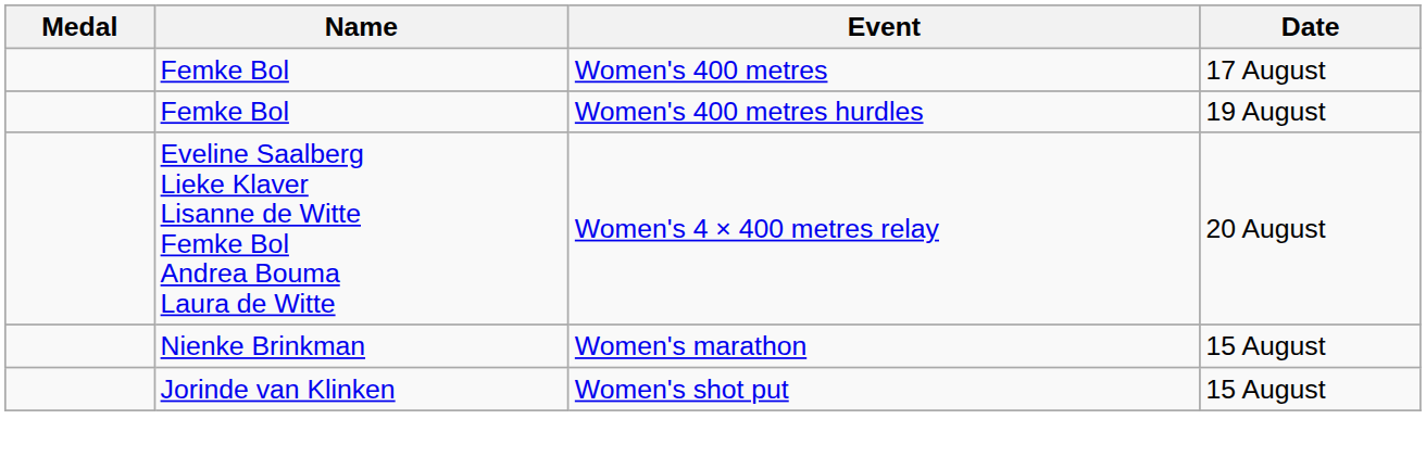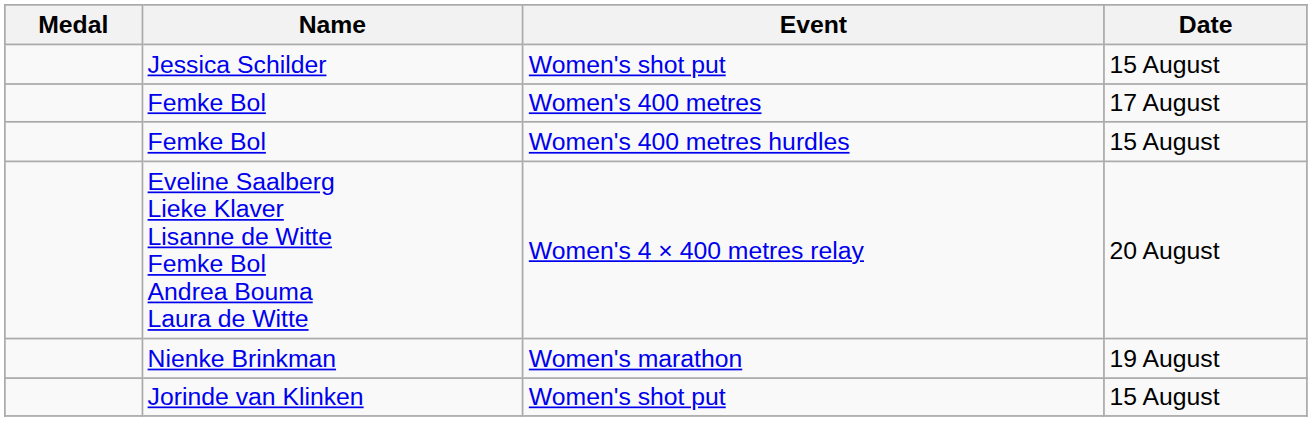 <table class="wikitable" style="font-size:90%" width=60%>
 <tr>
 <th>Medal</th>
 <th>Name</th>
 <th>Event</th>
 <th>Date</th>
+</tr>
+<tr>
+<td></td>
+<td><a href='#'>Jessica Schilder</a></td>
+<td><a href='#'>Women's shot put</a></td>
+<td>15 August</td>
 </tr>
 <tr>
 <td></td>
 <td><a href='#'>Femke Bol</a></td>
 <td><a href='#'>Women's 400 metres</a></td>
 <td>17 August</td>
 </tr>
 <tr>
 <td></td>
 <td><a href='#'>Femke Bol</a></td>
 <td><a href='#'>Women's 400 metres hurdles</a></td>
-<td>19 August</td>
+<td>15 August</td>
 </tr>
 <tr>
 <td></td>
 <td><a href='#'>Eveline Saalberg</a><br> <a href='#'>Lieke Klaver</a><br> <a href='#'>Lisanne de Witte</a><br> <a href='#'>Femke Bol</a><br><a href='#'>Andrea Bouma</a><br> <a href='#'>Laura de Witte</a></td>
 <td><a href='#'>Women's 4 × 400 metres relay</a></td>
 <td>20 August</td>
 </tr>
 <tr>
 <td></td>
 <td><a href='#'>Nienke Brinkman</a></td>
 <td><a href='#'>Women's marathon</a></td>
-<td>15 August</td>
+<td>19 August</td>
 </tr>
 <tr>
 <td></td>
 <td><a href='#'>Jorinde van Klinken</a></td>
 <td><a href='#'>Women's shot put</a></td>
 <td>15 August</td>
 </tr>
 </table>
